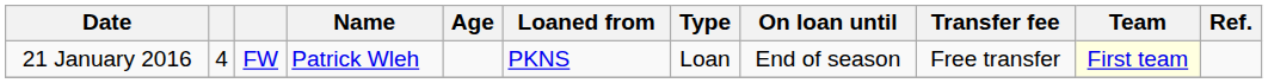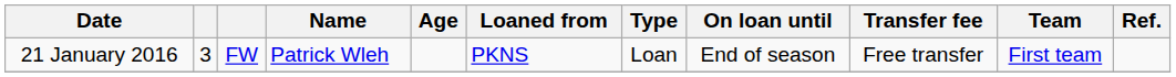 <table class="wikitable sortable" style="width:70%; text-align:center; font-size:100%; text-align:centre">
 <tr>
 <th>Date</th>
 <th></th>
 <th></th>
 <th>Name</th>
 <th>Age</th>
 <th>Loaned from</th>
 <th>Type</th>
 <th>On loan until</th>
 <th>Transfer fee</th>
 <th>Team</th>
 <th>Ref.</th>
 </tr>
 <tr>
 <td>21 January 2016</td>
-<td>4</td>
+<td>3</td>
 <td><a href='#'>FW</a></td>
 <td style="text-align:left"> <a href='#'>Patrick Wleh</a></td>
 <td></td>
 <td style="text-align:left"> <a href='#'>PKNS</a></td>
 <td>Loan</td>
 <td>End of season</td>
 <td>Free transfer</td>
-<td style="background: lightyellow;"><a href='#'>First team</a></td>
+<td><a href='#'>First team</a></td>
 <td></td>
 </tr>
 <tr>
 </tr>
 </table>
